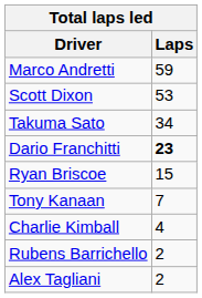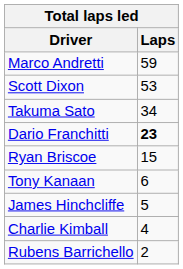 <table class="wikitable">
 <tr>
 <th colspan=2>Total laps led</th>
 </tr>
 <tr>
 <th>Driver</th>
 <th>Laps</th>
 </tr>
 <tr>
 <td><a href='#'>Marco Andretti</a></td>
 <td>59</td>
 </tr>
 <tr>
 <td><a href='#'>Scott Dixon</a></td>
 <td>53</td>
 </tr>
 <tr>
 <td><a href='#'>Takuma Sato</a></td>
 <td>34</td>
 </tr>
 <tr>
 <td><a href='#'>Dario Franchitti</a></td>
 <td><strong>23</strong></td>
 </tr>
 <tr>
 <td><a href='#'>Ryan Briscoe</a></td>
 <td>15</td>
 </tr>
 <tr>
 <td><a href='#'>Tony Kanaan</a></td>
-<td>7</td>
+<td>6</td>
+</tr>
+<tr>
+<td><a href='#'>James Hinchcliffe</a></td>
+<td>5</td>
 </tr>
 <tr>
 <td><a href='#'>Charlie Kimball</a></td>
 <td>4</td>
 </tr>
 <tr>
 <td><a href='#'>Rubens Barrichello</a></td>
 <td>2</td>
 </tr>
-<tr>
-<td><a href='#'>Alex Tagliani</a></td>
-<td>2</td>
-</tr>
 </table>
